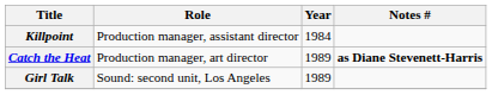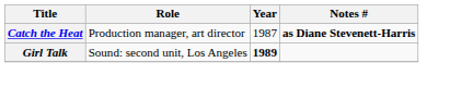 <table class="wikitable plainrowheaders sortable">
 <tr>
 <th scope="col">Title</th>
 <th scope="col">Role</th>
 <th scope="col">Year</th>
 <th scope="col" class="unsortable">Notes #</th>
 </tr>
 <tr>
-<th scope="row"><em>Killpoint</em></th>
-<td>Production manager, assistant director</td>
-<td>1984</td>
-<td></td>
-</tr>
-<tr>
 <th scope="row"><em><a href='#'>Catch the Heat</a></em></th>
 <td>Production manager, art director</td>
-<td>1989</td>
+<td>1987</td>
 <td><strong>as Diane Stevenett-Harris</strong></td>
 </tr>
 <tr>
 <th scope="row"><em>Girl Talk</em></th>
 <td>Sound: second unit, Los Angeles</td>
-<td>1989</td>
+<td><strong>1989</strong></td>
 <td></td>
 </tr>
 <tr>
 </tr>
 </table>
